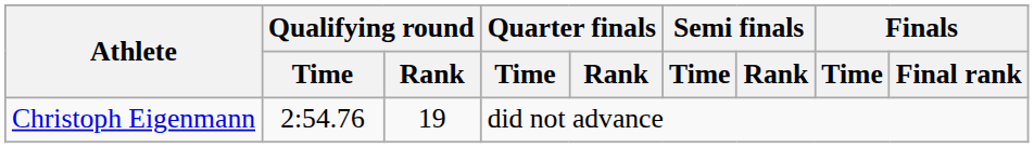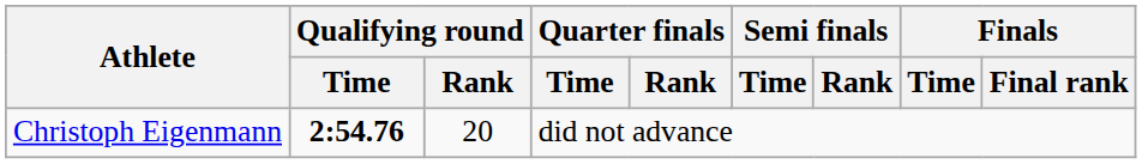 <table class="wikitable" style="font-size:90%">
 <tr>
 <th rowspan="2">Athlete</th>
 <th colspan="2">Qualifying round</th>
 <th colspan="2">Quarter finals</th>
 <th colspan="2">Semi finals</th>
 <th colspan="2">Finals</th>
 </tr>
 <tr>
 <th>Time</th>
 <th>Rank</th>
 <th>Time</th>
 <th>Rank</th>
 <th>Time</th>
 <th>Rank</th>
 <th>Time</th>
 <th>Final rank</th>
 </tr>
 <tr>
 <td><a href='#'>Christoph Eigenmann</a></td>
-<td align="center">2:54.76</td>
-<td align="center">19</td>
+<td align="center"><strong>2:54.76</strong></td>
+<td align="center">20</td>
 <td colspan="6">did not advance</td>
 </tr>
 </table>
